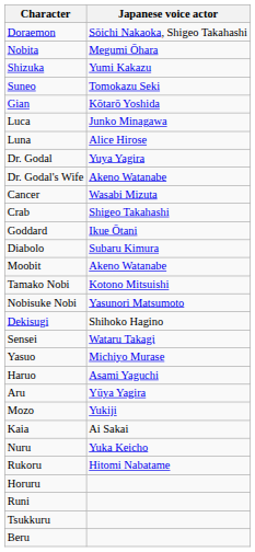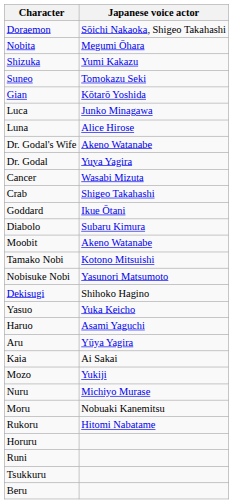 <table class="wikitable">
 <tr>
 <th>Character</th>
 <th>Japanese voice actor</th>
 </tr>
 <tr>
 <td><a href='#'>Doraemon</a></td>
 <td><a href='#'>Sōichi Nakaoka</a>, Shigeo Takahashi</td>
 </tr>
 <tr>
 <td><a href='#'>Nobita</a></td>
 <td><a href='#'>Megumi Ōhara</a></td>
 </tr>
 <tr>
 <td><a href='#'>Shizuka</a></td>
 <td><a href='#'>Yumi Kakazu</a></td>
 </tr>
 <tr>
 <td><a href='#'>Suneo</a></td>
 <td><a href='#'>Tomokazu Seki</a></td>
 </tr>
 <tr>
 <td><a href='#'>Gian</a></td>
 <td><a href='#'>Kōtarō Yoshida</a></td>
 </tr>
 <tr>
 <td>Luca</td>
 <td><a href='#'>Junko Minagawa</a></td>
 </tr>
 <tr>
 <td>Luna</td>
 <td><a href='#'>Alice Hirose</a></td>
 </tr>
 <tr>
+<td>Dr. Godal's Wife</td>
+<td><a href='#'>Akeno Watanabe</a></td>
+</tr>
+<tr>
 <td>Dr. Godal</td>
 <td><a href='#'>Yuya Yagira</a></td>
-</tr>
-<tr>
-<td>Dr. Godal's Wife</td>
-<td><a href='#'>Akeno Watanabe</a></td>
 </tr>
 <tr>
 <td>Cancer</td>
 <td><a href='#'>Wasabi Mizuta</a></td>
 </tr>
 <tr>
 <td>Crab</td>
 <td><a href='#'>Shigeo Takahashi</a></td>
 </tr>
 <tr>
 <td>Goddard</td>
 <td><a href='#'>Ikue Ōtani</a></td>
 </tr>
 <tr>
 <td>Diabolo</td>
 <td><a href='#'>Subaru Kimura</a></td>
 </tr>
 <tr>
 <td>Moobit</td>
 <td><a href='#'>Akeno Watanabe</a></td>
 </tr>
 <tr>
 <td>Tamako Nobi</td>
 <td><a href='#'>Kotono Mitsuishi</a></td>
 </tr>
 <tr>
 <td>Nobisuke Nobi</td>
 <td><a href='#'>Yasunori Matsumoto</a></td>
 </tr>
 <tr>
 <td><a href='#'>Dekisugi</a></td>
 <td>Shihoko Hagino</td>
 </tr>
 <tr>
-<td>Sensei</td>
-<td><a href='#'>Wataru Takagi</a></td>
-</tr>
-<tr>
 <td>Yasuo</td>
-<td><a href='#'>Michiyo Murase</a></td>
+<td><a href='#'>Yuka Keicho</a></td>
 </tr>
 <tr>
 <td>Haruo</td>
 <td><a href='#'>Asami Yaguchi</a></td>
 </tr>
 <tr>
 <td>Aru</td>
 <td><a href='#'>Yūya Yagira</a></td>
 </tr>
 <tr>
+<td>Kaia</td>
+<td>Ai Sakai</td>
+</tr>
+<tr>
 <td>Mozo</td>
 <td><a href='#'>Yukiji</a></td>
 </tr>
 <tr>
-<td>Kaia</td>
-<td>Ai Sakai</td>
+<td>Nuru</td>
+<td><a href='#'>Michiyo Murase</a></td>
 </tr>
 <tr>
-<td>Nuru</td>
-<td><a href='#'>Yuka Keicho</a></td>
+<td>Moru</td>
+<td>Nobuaki Kanemitsu</td>
 </tr>
 <tr>
 <td>Rukoru</td>
 <td><a href='#'>Hitomi Nabatame</a></td>
 </tr>
 <tr>
 <td>Horuru</td>
 <td></td>
 </tr>
 <tr>
 <td>Runi</td>
 <td></td>
 </tr>
 <tr>
 <td>Tsukkuru</td>
 <td></td>
 </tr>
 <tr>
 <td>Beru</td>
 <td></td>
 </tr>
 </table>
